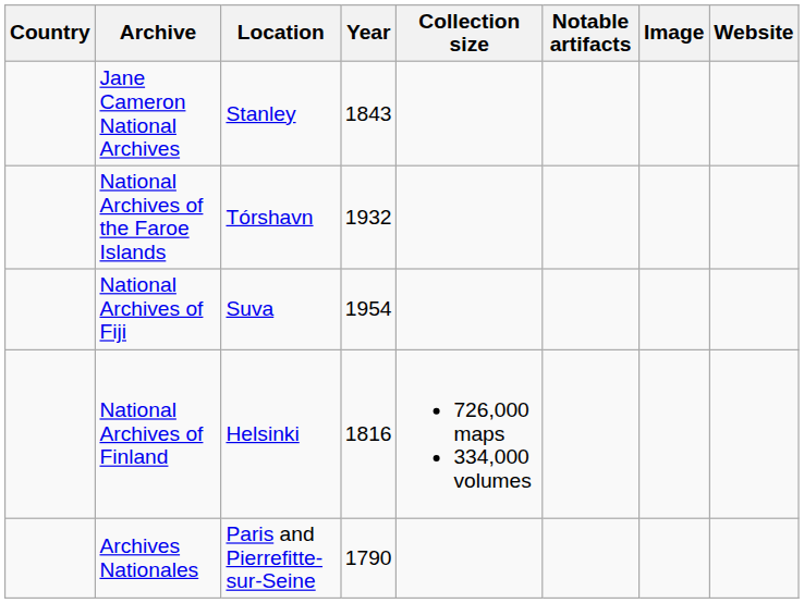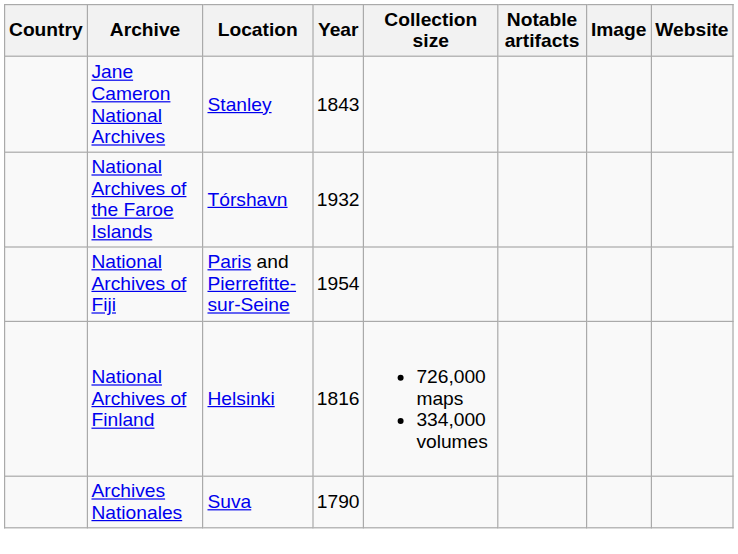 <table class="wikitable">
 <tr>
 <th>Country</th>
 <th>Archive</th>
 <th>Location</th>
 <th>Year</th>
 <th>Collection size</th>
 <th>Notable artifacts</th>
 <th>Image</th>
 <th>Website</th>
 </tr>
 <tr>
 <td></td>
 <td><a href='#'>Jane Cameron National Archives</a></td>
 <td><a href='#'>Stanley</a></td>
 <td>1843</td>
 <td></td>
 <td></td>
 <td></td>
 <td></td>
 </tr>
 <tr>
 <td></td>
 <td><a href='#'>National Archives of the Faroe Islands</a></td>
 <td><a href='#'>Tórshavn</a></td>
 <td>1932</td>
 <td></td>
 <td></td>
 <td></td>
 <td></td>
 </tr>
 <tr>
 <td></td>
 <td><a href='#'>National Archives of Fiji</a></td>
-<td><a href='#'>Suva</a></td>
+<td><a href='#'>Paris</a> and <a href='#'>Pierrefitte-sur-Seine</a></td>
 <td>1954</td>
 <td></td>
 <td></td>
 <td></td>
 <td></td>
 </tr>
 <tr>
 <td></td>
 <td><a href='#'>National Archives of Finland</a></td>
 <td><a href='#'>Helsinki</a></td>
 <td>1816</td>
 <td><br><ul><li>726,000 maps</li><li>334,000 volumes</li></ul></td>
 <td></td>
 <td></td>
 <td></td>
 </tr>
 <tr>
 <td></td>
 <td><a href='#'>Archives Nationales</a></td>
-<td><a href='#'>Paris</a> and <a href='#'>Pierrefitte-sur-Seine</a></td>
+<td><a href='#'>Suva</a></td>
 <td>1790</td>
 <td></td>
 <td></td>
 <td></td>
 <td></td>
 </tr>
 </table>
